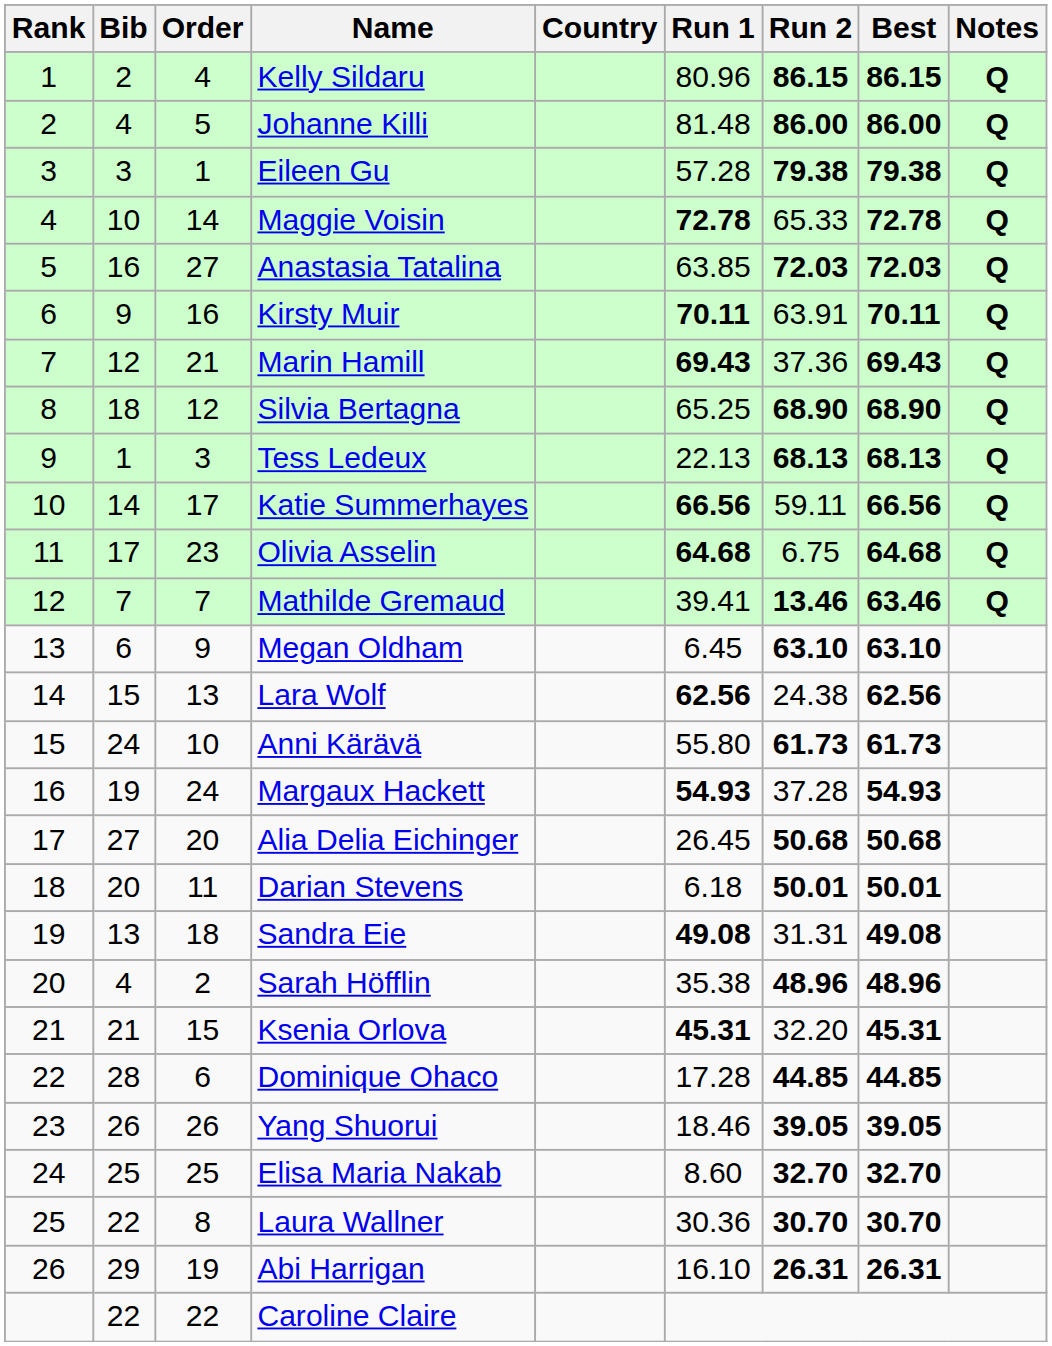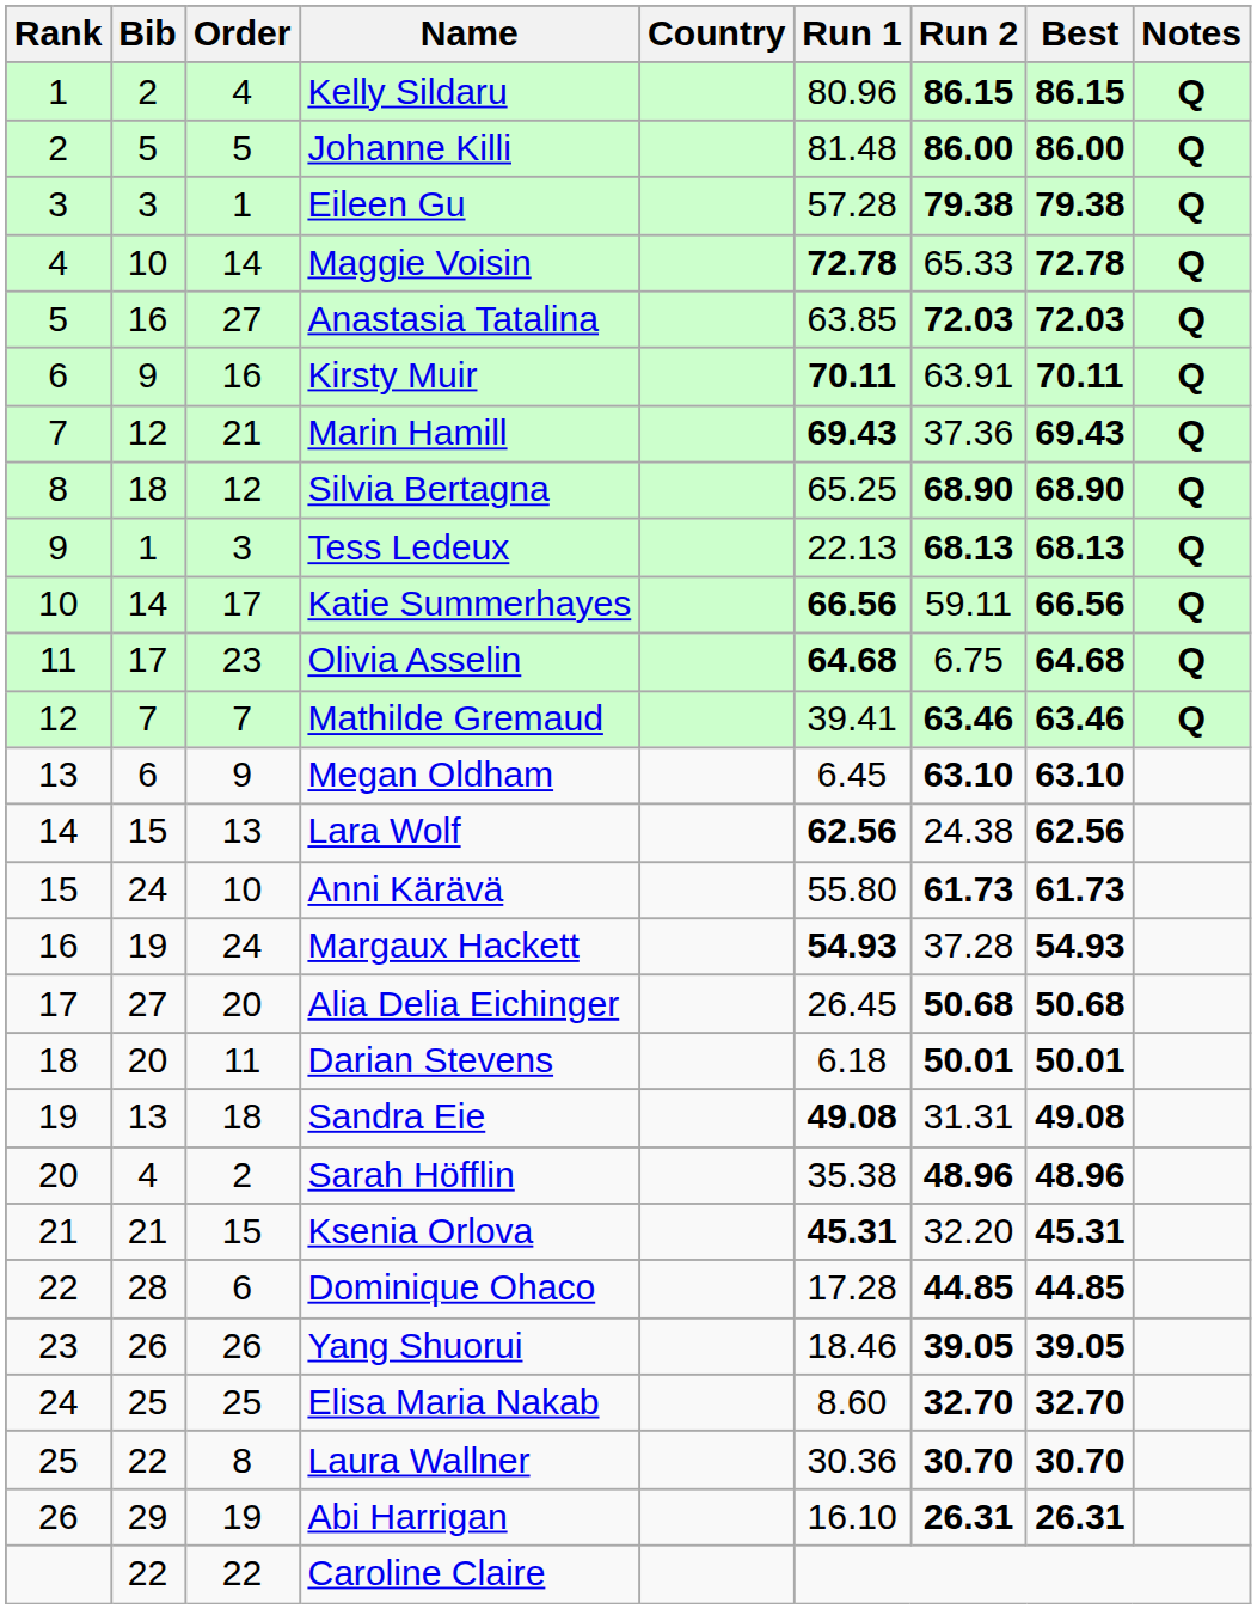 <table class="wikitable sortable" style="text-align:center">
 <tr>
 <th>Rank</th>
 <th>Bib</th>
 <th>Order</th>
 <th>Name</th>
 <th>Country</th>
 <th>Run 1</th>
 <th>Run 2</th>
 <th>Best</th>
 <th>Notes</th>
 </tr>
 <tr bgcolor=#ccffcc>
 <td>1</td>
 <td>2</td>
 <td>4</td>
 <td align=left><a href='#'>Kelly Sildaru</a></td>
 <td align=left></td>
 <td>80.96</td>
 <td><strong>86.15</strong></td>
 <td><strong>86.15</strong></td>
 <td><strong>Q</strong></td>
 </tr>
 <tr bgcolor=#ccffcc>
 <td>2</td>
-<td>4</td>
+<td>5</td>
 <td>5</td>
 <td align=left><a href='#'>Johanne Killi</a></td>
 <td align=left></td>
 <td>81.48</td>
 <td><strong>86.00</strong></td>
 <td><strong>86.00</strong></td>
 <td><strong>Q</strong></td>
 </tr>
 <tr bgcolor=#ccffcc>
 <td>3</td>
 <td>3</td>
 <td>1</td>
 <td align=left><a href='#'>Eileen Gu</a></td>
 <td align=left></td>
 <td>57.28</td>
 <td><strong>79.38</strong></td>
 <td><strong>79.38</strong></td>
 <td><strong>Q</strong></td>
 </tr>
 <tr bgcolor=#ccffcc>
 <td>4</td>
 <td>10</td>
 <td>14</td>
 <td align=left><a href='#'>Maggie Voisin</a></td>
 <td align=left></td>
 <td><strong>72.78</strong></td>
 <td>65.33</td>
 <td><strong>72.78</strong></td>
 <td><strong>Q</strong></td>
 </tr>
 <tr bgcolor=#ccffcc>
 <td>5</td>
 <td>16</td>
 <td>27</td>
 <td align=left><a href='#'>Anastasia Tatalina</a></td>
 <td align=left></td>
 <td>63.85</td>
 <td><strong>72.03</strong></td>
 <td><strong>72.03</strong></td>
 <td><strong>Q</strong></td>
 </tr>
 <tr bgcolor=#ccffcc>
 <td>6</td>
 <td>9</td>
 <td>16</td>
 <td align=left><a href='#'>Kirsty Muir</a></td>
 <td align=left></td>
 <td><strong>70.11</strong></td>
 <td>63.91</td>
 <td><strong>70.11</strong></td>
 <td><strong>Q</strong></td>
 </tr>
 <tr bgcolor=#ccffcc>
 <td>7</td>
 <td>12</td>
 <td>21</td>
 <td align=left><a href='#'>Marin Hamill</a></td>
 <td align=left></td>
 <td><strong>69.43</strong></td>
 <td>37.36</td>
 <td><strong>69.43</strong></td>
 <td><strong>Q</strong></td>
 </tr>
 <tr bgcolor=#ccffcc>
 <td>8</td>
 <td>18</td>
 <td>12</td>
 <td align=left><a href='#'>Silvia Bertagna</a></td>
 <td align=left></td>
 <td>65.25</td>
 <td><strong>68.90</strong></td>
 <td><strong>68.90</strong></td>
 <td><strong>Q</strong></td>
 </tr>
 <tr bgcolor=#ccffcc>
 <td>9</td>
 <td>1</td>
 <td>3</td>
 <td align=left><a href='#'>Tess Ledeux</a></td>
 <td align=left></td>
 <td>22.13</td>
 <td><strong>68.13</strong></td>
 <td><strong>68.13</strong></td>
 <td><strong>Q</strong></td>
 </tr>
 <tr bgcolor=#ccffcc>
 <td>10</td>
 <td>14</td>
 <td>17</td>
 <td align=left><a href='#'>Katie Summerhayes</a></td>
 <td align=left></td>
 <td><strong>66.56</strong></td>
 <td>59.11</td>
 <td><strong>66.56</strong></td>
 <td><strong>Q</strong></td>
 </tr>
 <tr bgcolor=#ccffcc>
 <td>11</td>
 <td>17</td>
 <td>23</td>
 <td align=left><a href='#'>Olivia Asselin</a></td>
 <td align=left></td>
 <td><strong>64.68</strong></td>
 <td>6.75</td>
 <td><strong>64.68</strong></td>
 <td><strong>Q</strong></td>
 </tr>
 <tr bgcolor=#ccffcc>
 <td>12</td>
 <td>7</td>
 <td>7</td>
 <td align=left><a href='#'>Mathilde Gremaud</a></td>
 <td align=left></td>
 <td>39.41</td>
-<td><strong>13.46</strong></td>
+<td><strong>63.46</strong></td>
 <td><strong>63.46</strong></td>
 <td><strong>Q</strong></td>
 </tr>
 <tr>
 <td>13</td>
 <td>6</td>
 <td>9</td>
 <td align=left><a href='#'>Megan Oldham</a></td>
 <td align=left></td>
 <td>6.45</td>
 <td><strong>63.10</strong></td>
 <td><strong>63.10</strong></td>
 <td></td>
 </tr>
 <tr>
 <td>14</td>
 <td>15</td>
 <td>13</td>
 <td align=left><a href='#'>Lara Wolf</a></td>
 <td align=left></td>
 <td><strong>62.56</strong></td>
 <td>24.38</td>
 <td><strong>62.56</strong></td>
 <td></td>
 </tr>
 <tr>
 <td>15</td>
 <td>24</td>
 <td>10</td>
 <td align=left><a href='#'>Anni Kärävä</a></td>
 <td align=left></td>
 <td>55.80</td>
 <td><strong>61.73</strong></td>
 <td><strong>61.73</strong></td>
 <td></td>
 </tr>
 <tr>
 <td>16</td>
 <td>19</td>
 <td>24</td>
 <td align=left><a href='#'>Margaux Hackett</a></td>
 <td align=left></td>
 <td><strong>54.93</strong></td>
 <td>37.28</td>
 <td><strong>54.93</strong></td>
 <td></td>
 </tr>
 <tr>
 <td>17</td>
 <td>27</td>
 <td>20</td>
 <td align=left><a href='#'>Alia Delia Eichinger</a></td>
 <td align=left></td>
 <td>26.45</td>
 <td><strong>50.68</strong></td>
 <td><strong>50.68</strong></td>
 <td></td>
 </tr>
 <tr>
 <td>18</td>
 <td>20</td>
 <td>11</td>
 <td align=left><a href='#'>Darian Stevens</a></td>
 <td align=left></td>
 <td>6.18</td>
 <td><strong>50.01</strong></td>
 <td><strong>50.01</strong></td>
 <td></td>
 </tr>
 <tr>
 <td>19</td>
 <td>13</td>
 <td>18</td>
 <td align=left><a href='#'>Sandra Eie</a></td>
 <td align=left></td>
 <td><strong>49.08</strong></td>
 <td>31.31</td>
 <td><strong>49.08</strong></td>
 <td></td>
 </tr>
 <tr>
 <td>20</td>
 <td>4</td>
 <td>2</td>
 <td align=left><a href='#'>Sarah Höfflin</a></td>
 <td align=left></td>
 <td>35.38</td>
 <td><strong>48.96</strong></td>
 <td><strong>48.96</strong></td>
 <td></td>
 </tr>
 <tr>
 <td>21</td>
 <td>21</td>
 <td>15</td>
 <td align=left><a href='#'>Ksenia Orlova</a></td>
 <td align=left></td>
 <td><strong>45.31</strong></td>
 <td>32.20</td>
 <td><strong>45.31</strong></td>
 <td></td>
 </tr>
 <tr>
 <td>22</td>
 <td>28</td>
 <td>6</td>
 <td align=left><a href='#'>Dominique Ohaco</a></td>
 <td align=left></td>
 <td>17.28</td>
 <td><strong>44.85</strong></td>
 <td><strong>44.85</strong></td>
 <td></td>
 </tr>
 <tr>
 <td>23</td>
 <td>26</td>
 <td>26</td>
 <td align=left><a href='#'>Yang Shuorui</a></td>
 <td align=left></td>
 <td>18.46</td>
 <td><strong>39.05</strong></td>
 <td><strong>39.05</strong></td>
 <td></td>
 </tr>
 <tr>
 <td>24</td>
 <td>25</td>
 <td>25</td>
 <td align=left><a href='#'>Elisa Maria Nakab</a></td>
 <td align=left></td>
 <td>8.60</td>
 <td><strong>32.70</strong></td>
 <td><strong>32.70</strong></td>
 <td></td>
 </tr>
 <tr>
 <td>25</td>
 <td>22</td>
 <td>8</td>
 <td align=left><a href='#'>Laura Wallner</a></td>
 <td align=left></td>
 <td>30.36</td>
 <td><strong>30.70</strong></td>
 <td><strong>30.70</strong></td>
 <td></td>
 </tr>
 <tr>
 <td>26</td>
 <td>29</td>
 <td>19</td>
 <td align=left><a href='#'>Abi Harrigan</a></td>
 <td align=left></td>
 <td>16.10</td>
 <td><strong>26.31</strong></td>
 <td><strong>26.31</strong></td>
 <td></td>
 </tr>
 <tr>
 <td></td>
 <td>22</td>
 <td>22</td>
 <td align=left><a href='#'>Caroline Claire</a></td>
 <td align=left></td>
 <td colspan=4></td>
 </tr>
 </table>
